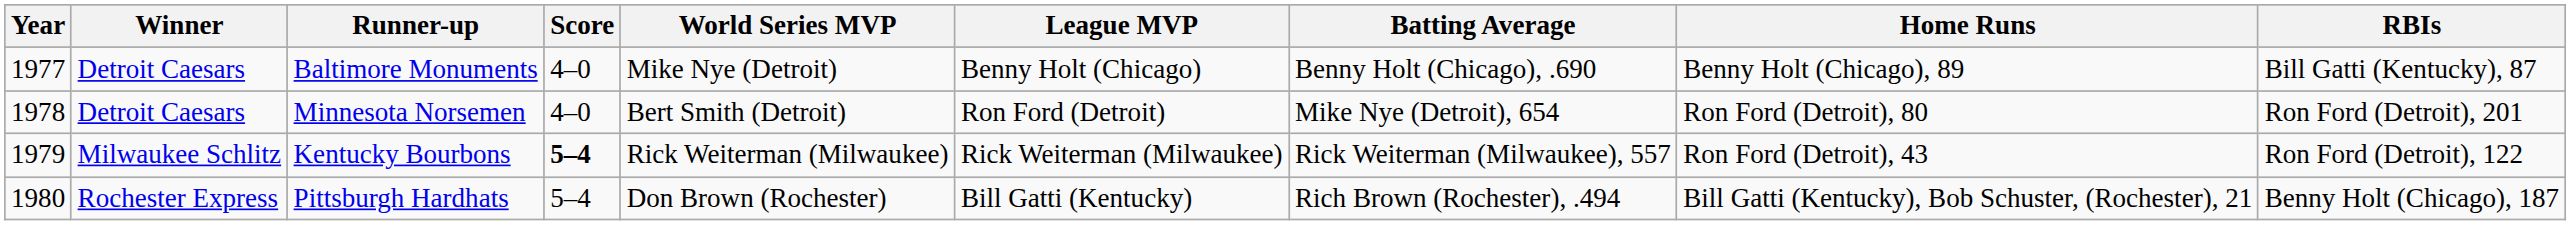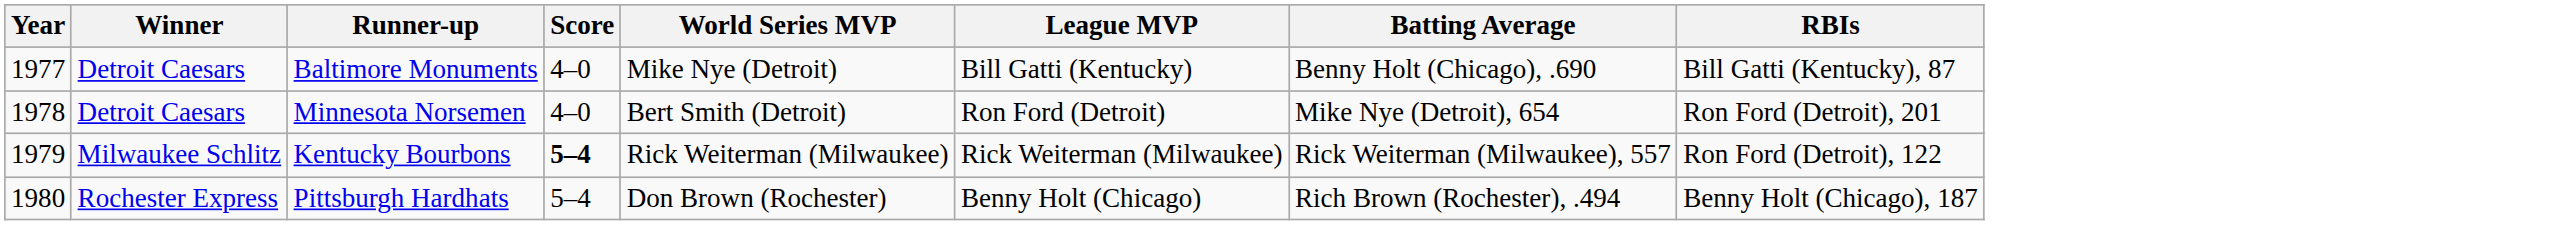 <table class=wikitable>
 <tr>
 <th>Year</th>
 <th>Winner</th>
 <th>Runner-up</th>
 <th>Score</th>
 <th>World Series MVP</th>
 <th>League MVP</th>
 <th>Batting Average</th>
-<th>Home Runs</th>
 <th>RBIs</th>
 </tr>
 <tr>
 <td>1977</td>
 <td><a href='#'>Detroit Caesars</a></td>
 <td><a href='#'>Baltimore Monuments</a></td>
 <td>4–0</td>
 <td>Mike Nye (Detroit)</td>
-<td>Benny Holt (Chicago)</td>
+<td>Bill Gatti (Kentucky)</td>
 <td>Benny Holt (Chicago), .690</td>
-<td>Benny Holt (Chicago), 89</td>
 <td>Bill Gatti (Kentucky), 87</td>
 </tr>
 <tr>
 <td>1978</td>
 <td><a href='#'>Detroit Caesars</a></td>
 <td><a href='#'>Minnesota Norsemen</a></td>
 <td>4–0</td>
 <td>Bert Smith (Detroit)</td>
 <td>Ron Ford (Detroit)</td>
 <td>Mike Nye (Detroit), 654</td>
-<td>Ron Ford (Detroit), 80</td>
 <td>Ron Ford (Detroit), 201</td>
 </tr>
 <tr>
 <td>1979</td>
 <td><a href='#'>Milwaukee Schlitz</a></td>
 <td><a href='#'>Kentucky Bourbons</a></td>
 <td><strong>5–4</strong></td>
 <td>Rick Weiterman (Milwaukee)</td>
 <td>Rick Weiterman (Milwaukee)</td>
 <td>Rick Weiterman (Milwaukee), 557</td>
-<td>Ron Ford (Detroit), 43</td>
 <td>Ron Ford (Detroit), 122</td>
 </tr>
 <tr>
 <td>1980</td>
 <td><a href='#'>Rochester Express</a></td>
 <td><a href='#'>Pittsburgh Hardhats</a></td>
 <td>5–4</td>
 <td>Don Brown (Rochester)</td>
-<td>Bill Gatti (Kentucky)</td>
+<td>Benny Holt (Chicago)</td>
 <td>Rich Brown (Rochester), .494</td>
-<td>Bill Gatti (Kentucky), Bob Schuster, (Rochester), 21</td>
 <td>Benny Holt (Chicago), 187</td>
 </tr>
 </table>
